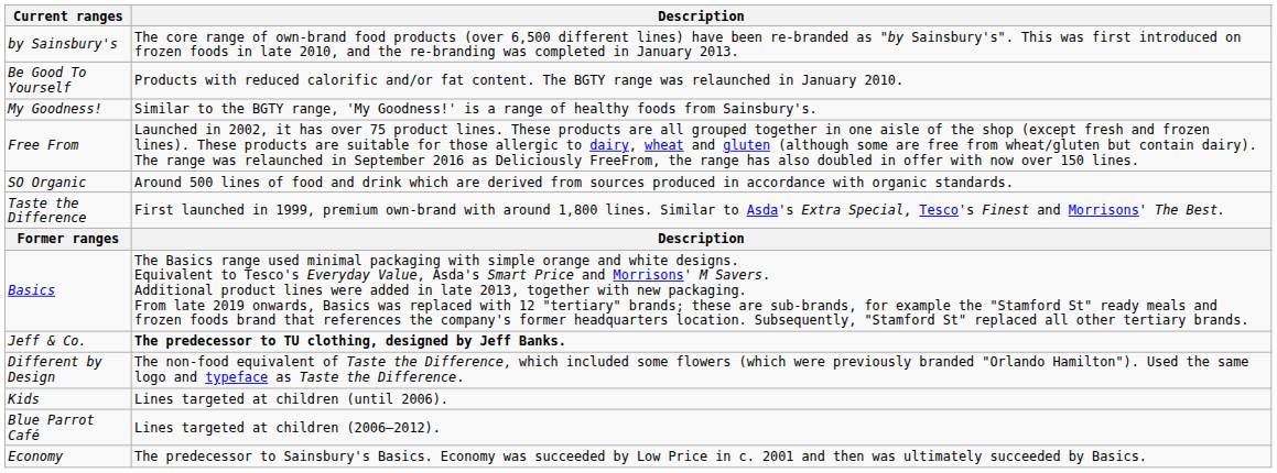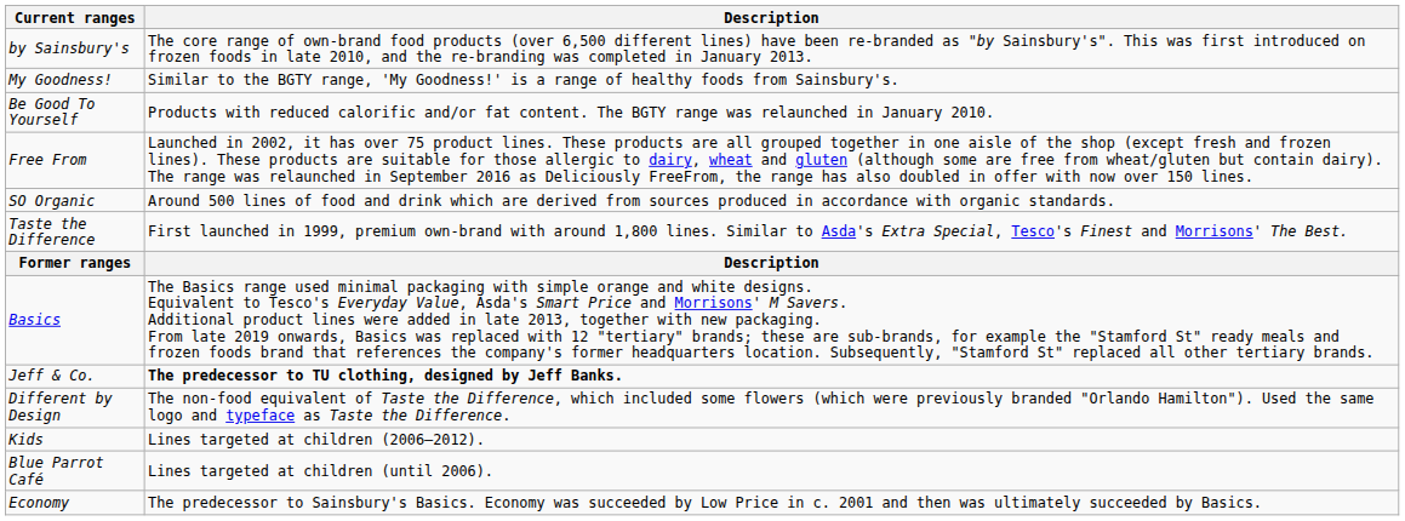 <table class="wikitable" style="margin: 0 auto 0 auto;">
 <tr>
 <th width=120>Current ranges</th>
 <th>Description</th>
 </tr>
 <tr>
 <td><em>by Sainsbury's</em></td>
 <td>The core range of own-brand food products (over 6,500 different lines) have been re-branded as "<em>by</em> Sainsbury's". This was first introduced on frozen foods in late 2010, and the re-branding was completed in January 2013.</td>
 </tr>
 <tr>
+<td><em>My Goodness!</em></td>
+<td>Similar to the BGTY range, 'My Goodness!' is a range of healthy foods from Sainsbury's.</td>
+</tr>
+<tr>
 <td><em>Be Good To Yourself</em></td>
 <td>Products with reduced calorific and/or fat content. The BGTY range was relaunched in January 2010.</td>
-</tr>
-<tr>
-<td><em>My Goodness!</em></td>
-<td>Similar to the BGTY range, 'My Goodness!' is a range of healthy foods from Sainsbury's.</td>
 </tr>
 <tr>
 <td><em>Free From</em></td>
 <td>Launched in 2002, it has over 75 product lines. These products are all grouped together in one aisle of the shop (except fresh and frozen lines). These products are suitable for those allergic to <a href='#'>dairy</a>, <a href='#'>wheat</a> and <a href='#'>gluten</a> (although some are free from wheat/gluten but contain dairy). The range was relaunched in September 2016 as Deliciously FreeFrom, the range has also doubled in offer with now over 150 lines.</td>
 </tr>
 <tr>
 <td><em>SO Organic</em></td>
 <td>Around 500 lines of food and drink which are derived from sources produced in accordance with organic standards.</td>
 </tr>
 <tr>
 <td><em>Taste the Difference</em></td>
 <td>First launched in 1999, premium own-brand with around 1,800 lines. Similar to <a href='#'>Asda</a>'s <em>Extra Special</em>, <a href='#'>Tesco</a>'s <em>Finest</em> and <a href='#'>Morrisons</a>' <em>The Best.</em></td>
 </tr>
 <tr>
 <th>Former ranges</th>
 <th>Description</th>
 </tr>
 <tr>
 <td><em><a href='#'>Basics</a></em></td>
 <td>The Basics range used minimal packaging with simple orange and white designs.<br>Equivalent to Tesco's <em>Everyday Value</em>, Asda's <em>Smart Price</em> and <a href='#'>Morrisons</a>' <em>M Savers</em>.<br>Additional product lines were added in late 2013, together with new packaging.<br>From late 2019 onwards, Basics was replaced with 12 "tertiary" brands; these are sub-brands, for example the "Stamford St" ready meals and frozen foods brand that references the company's former headquarters location. Subsequently, "Stamford St" replaced all other tertiary brands.</td>
 </tr>
 <tr>
 <td><em>Jeff & Co.</em></td>
 <td><strong>The predecessor to TU clothing, designed by Jeff Banks.</strong></td>
 </tr>
 <tr>
 <td><em>Different by Design</em></td>
 <td>The non-food equivalent of <em>Taste the Difference</em>, which included some flowers (which were previously branded "Orlando Hamilton"). Used the same logo and <a href='#'>typeface</a> as <em>Taste the Difference</em>.</td>
 </tr>
 <tr>
 <td><em>Kids</em></td>
-<td>Lines targeted at children (until 2006).</td>
+<td>Lines targeted at children (2006–2012).</td>
 </tr>
 <tr>
 <td><em>Blue Parrot Café</em></td>
-<td>Lines targeted at children (2006–2012).</td>
+<td>Lines targeted at children (until 2006).</td>
 </tr>
 <tr>
 <td><em>Economy</em></td>
 <td>The predecessor to Sainsbury's Basics. Economy was succeeded by Low Price in c. 2001 and then was ultimately succeeded by Basics.</td>
 </tr>
 </table>
